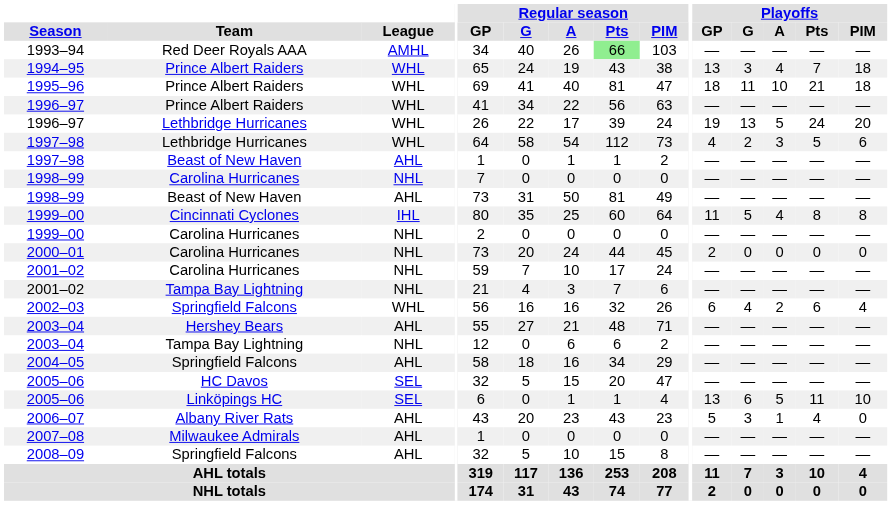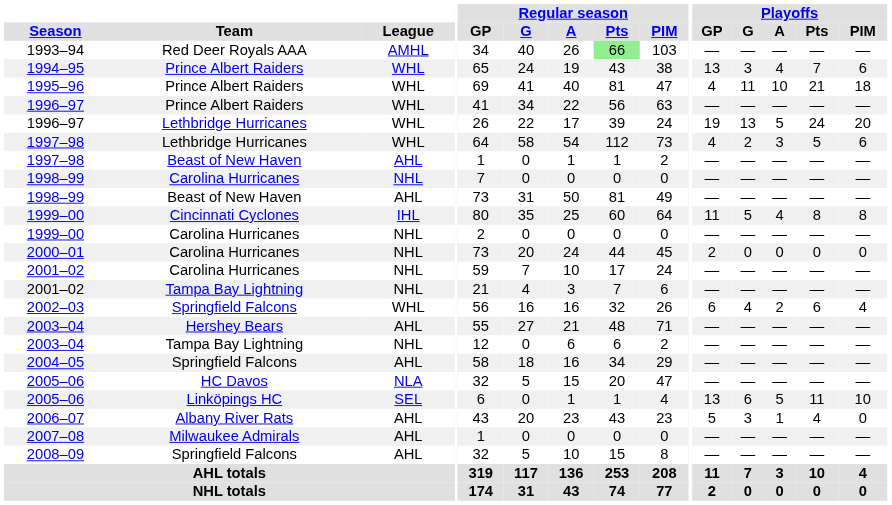 <table border="0" cellpadding="1" cellspacing="0" style="text-align:center; width:60em">
 <tr bgcolor="#e0e0e0">
 <th colspan="3" bgcolor="#ffffff"></th>
 <th rowspan="100" bgcolor="#ffffff"></th>
 <th colspan="5"><a href='#'>Regular season</a></th>
 <th rowspan="100" bgcolor="#ffffff"></th>
 <th colspan="5"><a href='#'>Playoffs</a></th>
 </tr>
 <tr bgcolor="#e0e0e0">
 <th><a href='#'>Season</a></th>
 <th>Team</th>
 <th>League</th>
 <th>GP</th>
 <th><a href='#'>G</a></th>
 <th><a href='#'>A</a></th>
 <th><a href='#'>Pts</a></th>
 <th><a href='#'>PIM</a></th>
 <th>GP</th>
 <th>G</th>
 <th>A</th>
 <th>Pts</th>
 <th>PIM</th>
 </tr>
 <tr>
 <td>1993–94</td>
 <td>Red Deer Royals AAA</td>
 <td><a href='#'>AMHL</a></td>
 <td>34</td>
 <td>40</td>
 <td>26</td>
 <td style="background: lightgreen;">66</td>
 <td>103</td>
 <td>—</td>
 <td>—</td>
 <td>—</td>
 <td>—</td>
 <td>—</td>
 </tr>
 <tr bgcolor="#f0f0f0">
 <td><a href='#'>1994–95</a></td>
 <td><a href='#'>Prince Albert Raiders</a></td>
 <td><a href='#'>WHL</a></td>
 <td>65</td>
 <td>24</td>
 <td>19</td>
 <td>43</td>
 <td>38</td>
 <td>13</td>
 <td>3</td>
 <td>4</td>
 <td>7</td>
-<td>18</td>
+<td>6</td>
 </tr>
 <tr>
 <td><a href='#'>1995–96</a></td>
 <td>Prince Albert Raiders</td>
 <td>WHL</td>
 <td>69</td>
 <td>41</td>
 <td>40</td>
 <td>81</td>
 <td>47</td>
-<td>18</td>
+<td>4</td>
 <td>11</td>
 <td>10</td>
 <td>21</td>
 <td>18</td>
 </tr>
 <tr bgcolor="#f0f0f0">
 <td><a href='#'>1996–97</a></td>
 <td>Prince Albert Raiders</td>
 <td>WHL</td>
 <td>41</td>
 <td>34</td>
 <td>22</td>
 <td>56</td>
 <td>63</td>
 <td>—</td>
 <td>—</td>
 <td>—</td>
 <td>—</td>
 <td>—</td>
 </tr>
 <tr>
 <td>1996–97</td>
 <td><a href='#'>Lethbridge Hurricanes</a></td>
 <td>WHL</td>
 <td>26</td>
 <td>22</td>
 <td>17</td>
 <td>39</td>
 <td>24</td>
 <td>19</td>
 <td>13</td>
 <td>5</td>
 <td>24</td>
 <td>20</td>
 </tr>
 <tr bgcolor="#f0f0f0">
 <td><a href='#'>1997–98</a></td>
 <td>Lethbridge Hurricanes</td>
 <td>WHL</td>
 <td>64</td>
 <td>58</td>
 <td>54</td>
 <td>112</td>
 <td>73</td>
 <td>4</td>
 <td>2</td>
 <td>3</td>
 <td>5</td>
 <td>6</td>
 </tr>
 <tr>
 <td><a href='#'>1997–98</a></td>
 <td><a href='#'>Beast of New Haven</a></td>
 <td><a href='#'>AHL</a></td>
 <td>1</td>
 <td>0</td>
 <td>1</td>
 <td>1</td>
 <td>2</td>
 <td>—</td>
 <td>—</td>
 <td>—</td>
 <td>—</td>
 <td>—</td>
 </tr>
 <tr bgcolor="#f0f0f0">
 <td><a href='#'>1998–99</a></td>
 <td><a href='#'>Carolina Hurricanes</a></td>
 <td><a href='#'>NHL</a></td>
 <td>7</td>
 <td>0</td>
 <td>0</td>
 <td>0</td>
 <td>0</td>
 <td>—</td>
 <td>—</td>
 <td>—</td>
 <td>—</td>
 <td>—</td>
 </tr>
 <tr>
 <td><a href='#'>1998–99</a></td>
 <td>Beast of New Haven</td>
 <td>AHL</td>
 <td>73</td>
 <td>31</td>
 <td>50</td>
 <td>81</td>
 <td>49</td>
 <td>—</td>
 <td>—</td>
 <td>—</td>
 <td>—</td>
 <td>—</td>
 </tr>
 <tr bgcolor="#f0f0f0">
 <td><a href='#'>1999–00</a></td>
 <td><a href='#'>Cincinnati Cyclones</a></td>
 <td><a href='#'>IHL</a></td>
 <td>80</td>
 <td>35</td>
 <td>25</td>
 <td>60</td>
 <td>64</td>
 <td>11</td>
 <td>5</td>
 <td>4</td>
 <td>8</td>
 <td>8</td>
 </tr>
 <tr>
 <td><a href='#'>1999–00</a></td>
 <td>Carolina Hurricanes</td>
 <td>NHL</td>
 <td>2</td>
 <td>0</td>
 <td>0</td>
 <td>0</td>
 <td>0</td>
 <td>—</td>
 <td>—</td>
 <td>—</td>
 <td>—</td>
 <td>—</td>
 </tr>
 <tr bgcolor="#f0f0f0">
 <td><a href='#'>2000–01</a></td>
 <td>Carolina Hurricanes</td>
 <td>NHL</td>
 <td>73</td>
 <td>20</td>
 <td>24</td>
 <td>44</td>
 <td>45</td>
 <td>2</td>
 <td>0</td>
 <td>0</td>
 <td>0</td>
 <td>0</td>
 </tr>
 <tr>
 <td><a href='#'>2001–02</a></td>
 <td>Carolina Hurricanes</td>
 <td>NHL</td>
 <td>59</td>
 <td>7</td>
 <td>10</td>
 <td>17</td>
 <td>24</td>
 <td>—</td>
 <td>—</td>
 <td>—</td>
 <td>—</td>
 <td>—</td>
 </tr>
 <tr bgcolor="#f0f0f0">
 <td>2001–02</td>
 <td><a href='#'>Tampa Bay Lightning</a></td>
 <td>NHL</td>
 <td>21</td>
 <td>4</td>
 <td>3</td>
 <td>7</td>
 <td>6</td>
 <td>—</td>
 <td>—</td>
 <td>—</td>
 <td>—</td>
 <td>—</td>
 </tr>
 <tr>
 <td><a href='#'>2002–03</a></td>
 <td><a href='#'>Springfield Falcons</a></td>
 <td>WHL</td>
 <td>56</td>
 <td>16</td>
 <td>16</td>
 <td>32</td>
 <td>26</td>
 <td>6</td>
 <td>4</td>
 <td>2</td>
 <td>6</td>
 <td>4</td>
 </tr>
 <tr bgcolor="#f0f0f0">
 <td><a href='#'>2003–04</a></td>
 <td><a href='#'>Hershey Bears</a></td>
 <td>AHL</td>
 <td>55</td>
 <td>27</td>
 <td>21</td>
 <td>48</td>
 <td>71</td>
 <td>—</td>
 <td>—</td>
 <td>—</td>
 <td>—</td>
 <td>—</td>
 </tr>
 <tr>
 <td><a href='#'>2003–04</a></td>
 <td>Tampa Bay Lightning</td>
 <td>NHL</td>
 <td>12</td>
 <td>0</td>
 <td>6</td>
 <td>6</td>
 <td>2</td>
 <td>—</td>
 <td>—</td>
 <td>—</td>
 <td>—</td>
 <td>—</td>
 </tr>
 <tr bgcolor="#f0f0f0">
 <td><a href='#'>2004–05</a></td>
 <td>Springfield Falcons</td>
 <td>AHL</td>
 <td>58</td>
 <td>18</td>
 <td>16</td>
 <td>34</td>
 <td>29</td>
 <td>—</td>
 <td>—</td>
 <td>—</td>
 <td>—</td>
 <td>—</td>
 </tr>
 <tr>
 <td><a href='#'>2005–06</a></td>
 <td><a href='#'>HC Davos</a></td>
-<td><a href='#'>SEL</a></td>
+<td><a href='#'>NLA</a></td>
 <td>32</td>
 <td>5</td>
 <td>15</td>
 <td>20</td>
 <td>47</td>
 <td>—</td>
 <td>—</td>
 <td>—</td>
 <td>—</td>
 <td>—</td>
 </tr>
 <tr bgcolor="#f0f0f0">
 <td><a href='#'>2005–06</a></td>
 <td><a href='#'>Linköpings HC</a></td>
 <td><a href='#'>SEL</a></td>
 <td>6</td>
 <td>0</td>
 <td>1</td>
 <td>1</td>
 <td>4</td>
 <td>13</td>
 <td>6</td>
 <td>5</td>
 <td>11</td>
 <td>10</td>
 </tr>
 <tr>
 <td><a href='#'>2006–07</a></td>
 <td><a href='#'>Albany River Rats</a></td>
 <td>AHL</td>
 <td>43</td>
 <td>20</td>
 <td>23</td>
 <td>43</td>
 <td>23</td>
 <td>5</td>
 <td>3</td>
 <td>1</td>
 <td>4</td>
 <td>0</td>
 </tr>
 <tr bgcolor="#f0f0f0">
 <td><a href='#'>2007–08</a></td>
 <td><a href='#'>Milwaukee Admirals</a></td>
 <td>AHL</td>
 <td>1</td>
 <td>0</td>
 <td>0</td>
 <td>0</td>
 <td>0</td>
 <td>—</td>
 <td>—</td>
 <td>—</td>
 <td>—</td>
 <td>—</td>
 </tr>
 <tr>
 <td><a href='#'>2008–09</a></td>
 <td>Springfield Falcons</td>
 <td>AHL</td>
 <td>32</td>
 <td>5</td>
 <td>10</td>
 <td>15</td>
 <td>8</td>
 <td>—</td>
 <td>—</td>
 <td>—</td>
 <td>—</td>
 <td>—</td>
 </tr>
 <tr bgcolor="#e0e0e0">
 <th colspan="3">AHL totals</th>
 <th>319</th>
 <th>117</th>
 <th>136</th>
 <th>253</th>
 <th>208</th>
 <th>11</th>
 <th>7</th>
 <th>3</th>
 <th>10</th>
 <th>4</th>
 </tr>
 <tr bgcolor="#e0e0e0">
 <th colspan="3">NHL totals</th>
 <th>174</th>
 <th>31</th>
 <th>43</th>
 <th>74</th>
 <th>77</th>
 <th>2</th>
 <th>0</th>
 <th>0</th>
 <th>0</th>
 <th>0</th>
 </tr>
 </table>
